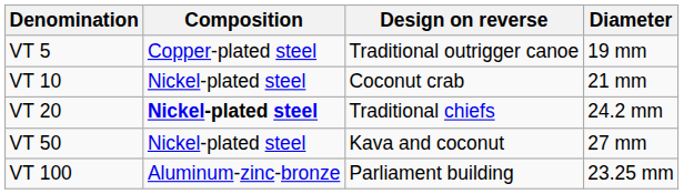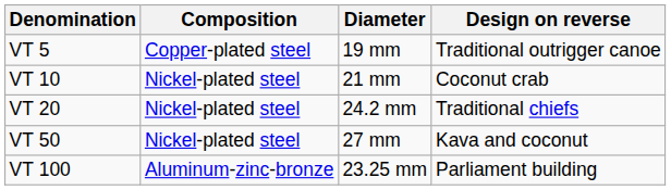 <table class="wikitable">
 <tr>
 <th>Denomination</th>
 <th>Composition</th>
+<th>Diameter</th>
 <th>Design on reverse</th>
-<th>Diameter</th>
 </tr>
 <tr>
 <td>VT 5</td>
 <td><a href='#'>Copper</a>-plated <a href='#'>steel</a></td>
+<td>19 mm</td>
 <td>Traditional outrigger canoe</td>
-<td>19 mm</td>
 </tr>
 <tr>
 <td>VT 10</td>
 <td><a href='#'>Nickel</a>-plated <a href='#'>steel</a></td>
+<td>21 mm</td>
 <td>Coconut crab</td>
-<td>21 mm</td>
 </tr>
 <tr>
 <td>VT 20</td>
-<td><strong><a href='#'>Nickel</a>-plated <a href='#'>steel</a></strong></td>
+<td><a href='#'>Nickel</a>-plated <a href='#'>steel</a></td>
+<td>24.2 mm</td>
 <td>Traditional <a href='#'>chiefs</a></td>
-<td>24.2 mm</td>
 </tr>
 <tr>
 <td>VT 50</td>
 <td><a href='#'>Nickel</a>-plated <a href='#'>steel</a></td>
+<td>27 mm</td>
 <td>Kava and coconut</td>
-<td>27 mm</td>
 </tr>
 <tr>
 <td>VT 100</td>
 <td><a href='#'>Aluminum</a>-<a href='#'>zinc</a>-<a href='#'>bronze</a></td>
+<td>23.25 mm</td>
 <td>Parliament building</td>
-<td>23.25 mm</td>
 </tr>
 </table>
